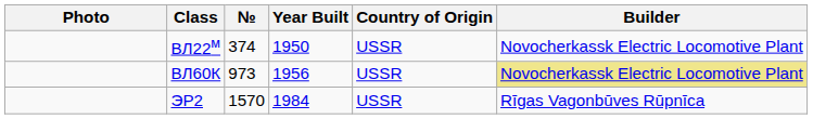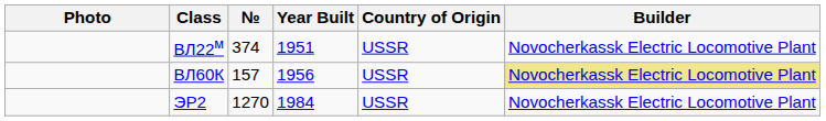 <table class="wikitable   wide">
 <tr>
 <th width=150px class="unsortable">Photo</th>
 <th>Class</th>
 <th>№</th>
 <th>Year Built</th>
 <th>Country of Origin</th>
 <th>Builder</th>
 </tr>
 <tr>
 <td></td>
 <td><a href='#'>ВЛ22<sup>м</sup></a></td>
 <td>374</td>
-<td><a href='#'>1950</a></td>
+<td><a href='#'>1951</a></td>
 <td><a href='#'>USSR</a></td>
 <td><a href='#'>Novocherkassk Electric Locomotive Plant</a></td>
 </tr>
 <tr>
 <td></td>
 <td><a href='#'>ВЛ60К</a></td>
-<td>973</td>
+<td>157</td>
 <td><a href='#'>1956</a></td>
 <td><a href='#'>USSR</a></td>
 <td style="background: khaki;"><a href='#'>Novocherkassk Electric Locomotive Plant</a></td>
 </tr>
 <tr>
 <td></td>
 <td><a href='#'>ЭР2</a></td>
-<td>1570</td>
+<td>1270</td>
 <td><a href='#'>1984</a></td>
 <td><a href='#'>USSR</a></td>
-<td><a href='#'>Rīgas Vagonbūves Rūpnīca</a></td>
+<td><a href='#'>Novocherkassk Electric Locomotive Plant</a></td>
 </tr>
 </table>
